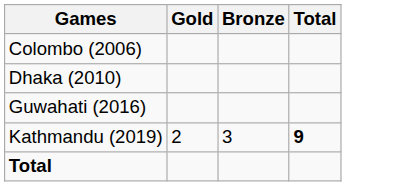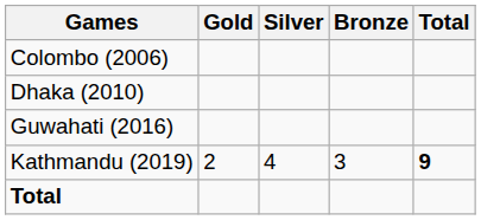 <table class="wikitable sortable">
 <tr>
 <th>Games</th>
 <th>Gold</th>
+<th>Silver</th>
 <th>Bronze</th>
 <th>Total</th>
 </tr>
 <tr>
 <td> Colombo (2006)</td>
+<td></td>
 <td></td>
 <td></td>
 <td></td>
 </tr>
 <tr>
 <td> Dhaka (2010)</td>
 <td></td>
 <td></td>
 <td></td>
+<td></td>
 </tr>
 <tr>
 <td> Guwahati (2016)</td>
+<td></td>
 <td></td>
 <td></td>
 <td></td>
 </tr>
 <tr>
 <td> Kathmandu (2019)</td>
 <td>2</td>
+<td>4</td>
 <td>3</td>
 <td><strong>9</strong></td>
 </tr>
 <tr>
 <td><strong>Total</strong></td>
 <td></td>
 <td></td>
 <td></td>
+<td></td>
 </tr>
 </table>
